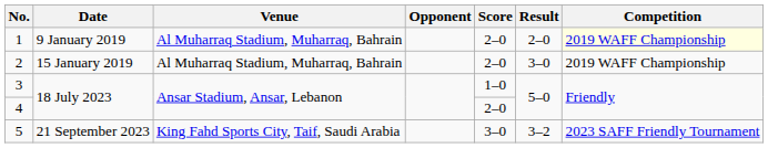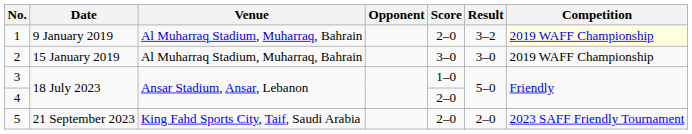 <table class="wikitable sortable">
 <tr>
 <th scope="col">No.</th>
 <th scope="col">Date</th>
 <th scope="col">Venue</th>
 <th scope="col">Opponent</th>
 <th scope="col">Score</th>
 <th scope="col">Result</th>
 <th scope="col">Competition</th>
 </tr>
 <tr>
 <td align="center">1</td>
 <td>9 January 2019</td>
 <td><a href='#'>Al Muharraq Stadium</a>, <a href='#'>Muharraq</a>, Bahrain</td>
 <td></td>
 <td align="center">2–0</td>
-<td align="center">2–0</td>
+<td align="center">3–2</td>
 <td style="background: lightyellow;"><a href='#'>2019 WAFF Championship</a></td>
 </tr>
 <tr>
 <td align="center">2</td>
 <td>15 January 2019</td>
 <td>Al Muharraq Stadium, Muharraq, Bahrain</td>
 <td></td>
-<td align="center">2–0</td>
+<td align="center">3–0</td>
 <td align="center">3–0</td>
 <td>2019 WAFF Championship</td>
 </tr>
 <tr>
 <td align="center">3</td>
 <td rowspan="2">18 July 2023</td>
 <td rowspan="2"><a href='#'>Ansar Stadium</a>, <a href='#'>Ansar</a>, Lebanon</td>
 <td rowspan="2"></td>
 <td align="center">1–0</td>
 <td rowspan="2" align="center">5–0</td>
 <td rowspan="2"><a href='#'>Friendly</a></td>
 </tr>
 <tr>
 <td align="center">4</td>
 <td align="center">2–0</td>
 </tr>
 <tr>
 <td align="center">5</td>
 <td>21 September 2023</td>
 <td><a href='#'>King Fahd Sports City</a>, <a href='#'>Taif</a>, Saudi Arabia</td>
 <td></td>
-<td align="center">3–0</td>
-<td align="center">3–2</td>
+<td align="center">2–0</td>
+<td align="center">2–0</td>
 <td><a href='#'>2023 SAFF Friendly Tournament</a></td>
 </tr>
 </table>
